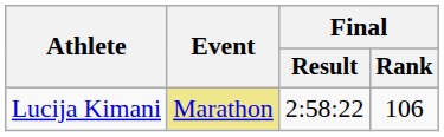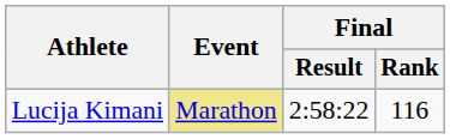 <table class=wikitable style="font-size:90%">
 <tr>
 <th rowspan="2">Athlete</th>
 <th rowspan="2">Event</th>
 <th colspan="2">Final</th>
 </tr>
 <tr style="font-size:95%">
 <th>Result</th>
 <th>Rank</th>
 </tr>
 <tr align=center>
 <td align=left><a href='#'>Lucija Kimani</a></td>
 <td align=left style="background: khaki;"><a href='#'>Marathon</a></td>
 <td>2:58:22</td>
-<td>106</td>
+<td>116</td>
 </tr>
 </table>
